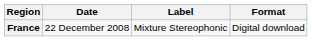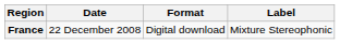 <table class="wikitable plainrowheaders">
 <tr>
 <th>Region</th>
 <th>Date</th>
+<th>Format</th>
 <th>Label</th>
-<th>Format</th>
 </tr>
 <tr>
 <th scope="row">France</th>
 <td>22 December 2008</td>
+<td>Digital download</td>
 <td>Mixture Stereophonic</td>
-<td>Digital download</td>
 </tr>
 </table>
